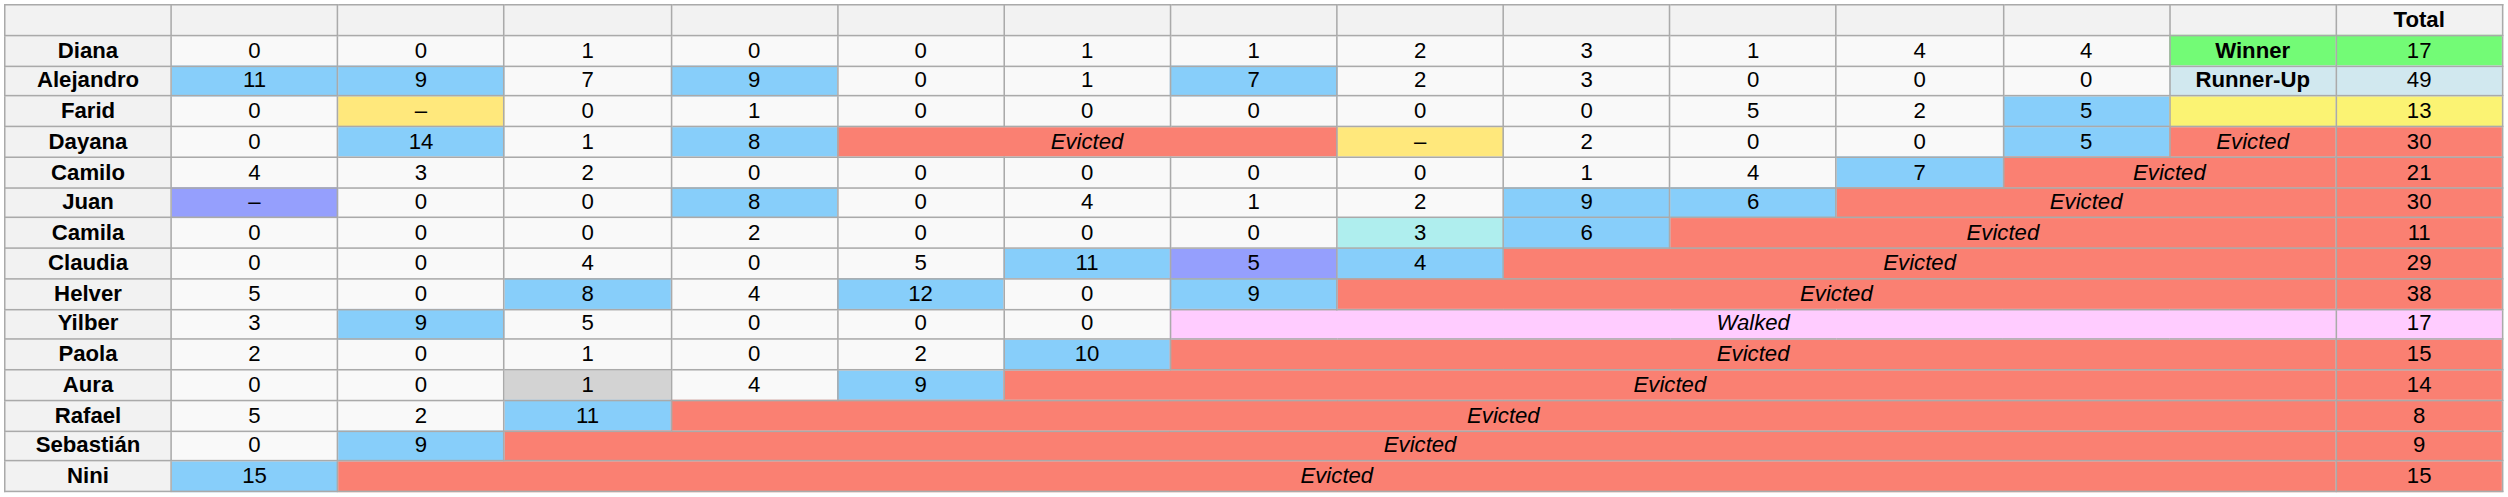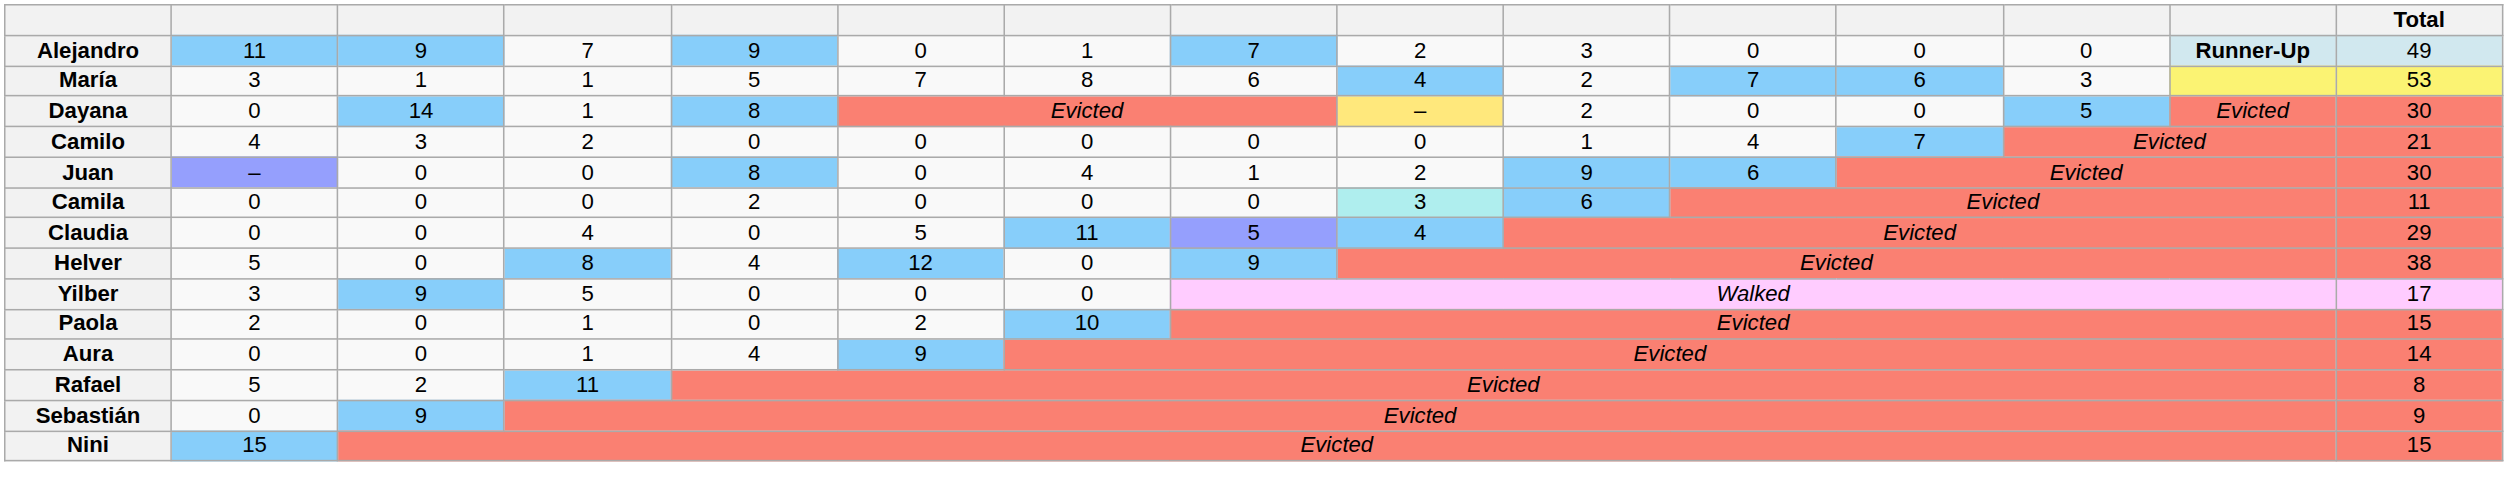 <table class="wikitable" style="text-align:center; font-size:90%; line-height:13px">
 <tr>
 <th style="width:5%"></th>
 <th style="width:5%"></th>
 <th style="width:5%"></th>
 <th style="width:5%"></th>
 <th style="width:5%"></th>
 <th style="width:5%"></th>
 <th style="width:5%"></th>
 <th style="width:5%"></th>
 <th style="width:5%"></th>
 <th style="width:5%"></th>
 <th style="width:5%"></th>
 <th style="width:5%"></th>
 <th style="width:5%"></th>
 <th style="width:5%"></th>
 <th style="width:5%">Total</th>
 </tr>
 <tr>
-<th>Diana</th>
-<td>0</td>
-<td>0</td>
-<td>1</td>
-<td>0</td>
-<td>0</td>
-<td>1</td>
-<td>1</td>
-<td>2</td>
-<td>3</td>
-<td>1</td>
-<td>4</td>
-<td>4</td>
-<td style="background:#73FB76"><strong>Winner</strong></td>
-<td style="background:#73FB76">17</td>
-</tr>
-<tr>
 <th>Alejandro</th>
 <td style="background:#87cefa">11</td>
 <td style="background:#87cefa">9</td>
 <td>7</td>
 <td style="background:#87cefa">9</td>
 <td>0</td>
 <td>1</td>
 <td style="background:#87cefa">7</td>
 <td>2</td>
 <td>3</td>
 <td>0</td>
 <td>0</td>
 <td>0</td>
 <td style="background:#D1E8EF"><strong>Runner-Up</strong></td>
 <td style="background:#D1E8EF">49</td>
 </tr>
 <tr>
-<th>Farid</th>
-<td>0</td>
-<td style="background:#FFE87C">–</td>
-<td>0</td>
+<th>María</th>
+<td>3</td>
 <td>1</td>
-<td>0</td>
-<td>0</td>
-<td>0</td>
-<td>0</td>
-<td>0</td>
+<td>1</td>
 <td>5</td>
+<td>7</td>
+<td>8</td>
+<td>6</td>
+<td style="background:#87cefa">4</td>
 <td>2</td>
-<td style="background:#87cefa">5</td>
+<td style="background:#87cefa">7</td>
+<td style="background:#87cefa">6</td>
+<td>3</td>
 <td style="background:#FBF373"></td>
-<td style="background:#FBF373">13</td>
+<td style="background:#FBF373">53</td>
 </tr>
 <tr>
 <th>Dayana</th>
 <td>0</td>
 <td style="background:#87cefa">14</td>
 <td>1</td>
 <td style="background:#87cefa">8</td>
 <td colspan="3" style="background:#fa8072"><em>Evicted</em></td>
 <td style="background:#FFE87C">–</td>
 <td>2</td>
 <td>0</td>
 <td>0</td>
 <td style="background:#87cefa">5</td>
 <td style="background:#fa8072"><em>Evicted</em></td>
 <td style="background:#fa8072">30</td>
 </tr>
 <tr>
 <th>Camilo</th>
 <td>4</td>
 <td>3</td>
 <td>2</td>
 <td>0</td>
 <td>0</td>
 <td>0</td>
 <td>0</td>
 <td>0</td>
 <td>1</td>
 <td>4</td>
 <td style="background:#87cefa">7</td>
 <td colspan="2" style="background:#fa8072"><em>Evicted</em></td>
 <td style="background:#fa8072">21</td>
 </tr>
 <tr>
 <th>Juan</th>
 <td style="background:#959ffd">–</td>
 <td>0</td>
 <td>0</td>
 <td style="background:#87cefa">8</td>
 <td>0</td>
 <td>4</td>
 <td>1</td>
 <td>2</td>
 <td style="background:#87cefa">9</td>
 <td style="background:#87cefa">6</td>
 <td colspan="3" style="background:#fa8072"><em>Evicted</em></td>
 <td style="background:#fa8072">30</td>
 </tr>
 <tr>
 <th>Camila</th>
 <td>0</td>
 <td>0</td>
 <td>0</td>
 <td>2</td>
 <td>0</td>
 <td>0</td>
 <td>0</td>
 <td style="background: paleturquoise;">3</td>
 <td style="background:#87cefa">6</td>
 <td colspan="4" style="background:#fa8072"><em>Evicted</em></td>
 <td style="background:#fa8072">11</td>
 </tr>
 <tr>
 <th>Claudia</th>
 <td>0</td>
 <td>0</td>
 <td>4</td>
 <td>0</td>
 <td>5</td>
 <td style="background:#87cefa">11</td>
 <td style="background:#959ffd">5</td>
 <td style="background:#87cefa">4</td>
 <td colspan="5" style="background:#fa8072"><em>Evicted</em></td>
 <td style="background:#fa8072">29</td>
 </tr>
 <tr>
 <th>Helver</th>
 <td>5</td>
 <td>0</td>
 <td style="background:#87cefa">8</td>
 <td>4</td>
 <td style="background:#87cefa">12</td>
 <td>0</td>
 <td style="background:#87cefa">9</td>
 <td colspan="6" style="background:#fa8072"><em>Evicted</em></td>
 <td style="background:#fa8072">38</td>
 </tr>
 <tr>
 <th>Yilber</th>
 <td>3</td>
 <td style="background:#87cefa">9</td>
 <td>5</td>
 <td>0</td>
 <td>0</td>
 <td>0</td>
 <td colspan="7" style="background:#FFCCFF"><em>Walked</em></td>
 <td style="background:#FFCCFF">17</td>
 </tr>
 <tr>
 <th>Paola</th>
 <td>2</td>
 <td>0</td>
 <td>1</td>
 <td>0</td>
 <td>2</td>
 <td style="background:#87cefa">10</td>
 <td colspan="7" style="background:#fa8072"><em>Evicted</em></td>
 <td style="background:#fa8072">15</td>
 </tr>
 <tr>
 <th>Aura</th>
 <td>0</td>
 <td>0</td>
-<td style="background: lightgrey;">1</td>
+<td>1</td>
 <td>4</td>
 <td style="background:#87cefa">9</td>
 <td colspan="8" style="background:#fa8072"><em>Evicted</em></td>
 <td style="background:#fa8072">14</td>
 </tr>
 <tr>
 <th>Rafael</th>
 <td>5</td>
 <td>2</td>
 <td style="background:#87cefa">11</td>
 <td colspan="10" style="background:#fa8072"><em>Evicted</em></td>
 <td style="background:#fa8072">8</td>
 </tr>
 <tr>
 <th>Sebastián</th>
 <td>0</td>
 <td style="background:#87cefa">9</td>
 <td colspan="11" style="background:#fa8072"><em>Evicted</em></td>
 <td style="background:#fa8072">9</td>
 </tr>
 <tr>
 <th>Nini</th>
 <td style="background:#87cefa">15</td>
 <td colspan="12" style="background:#fa8072"><em>Evicted</em></td>
 <td style="background:#fa8072">15</td>
 </tr>
 </table>
